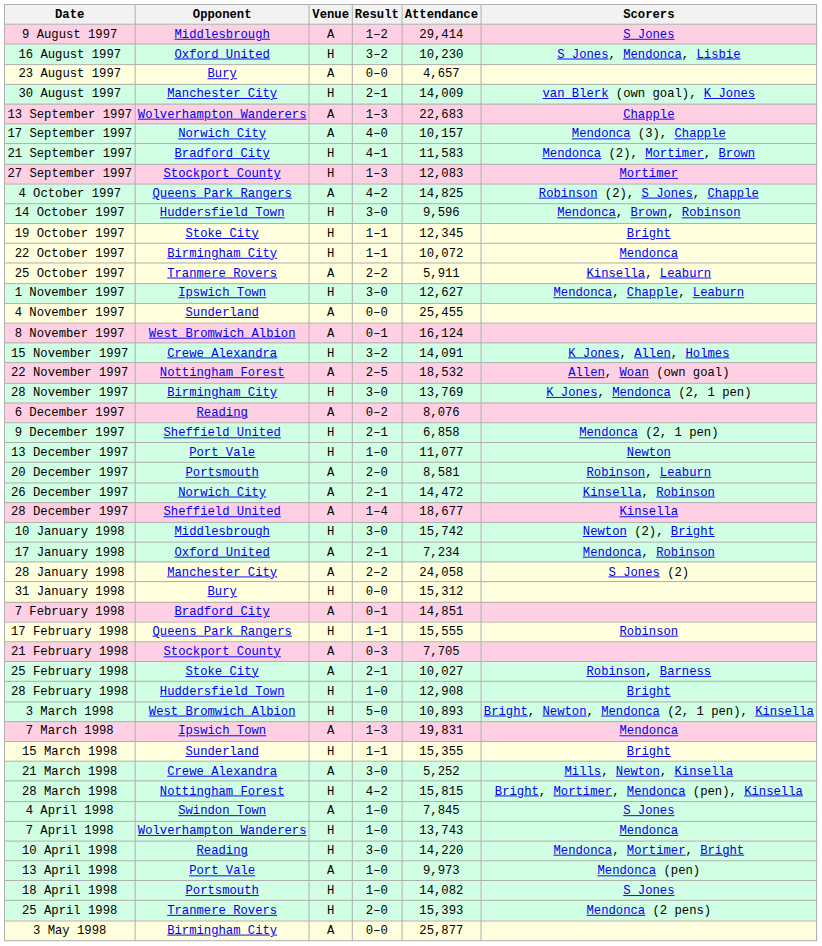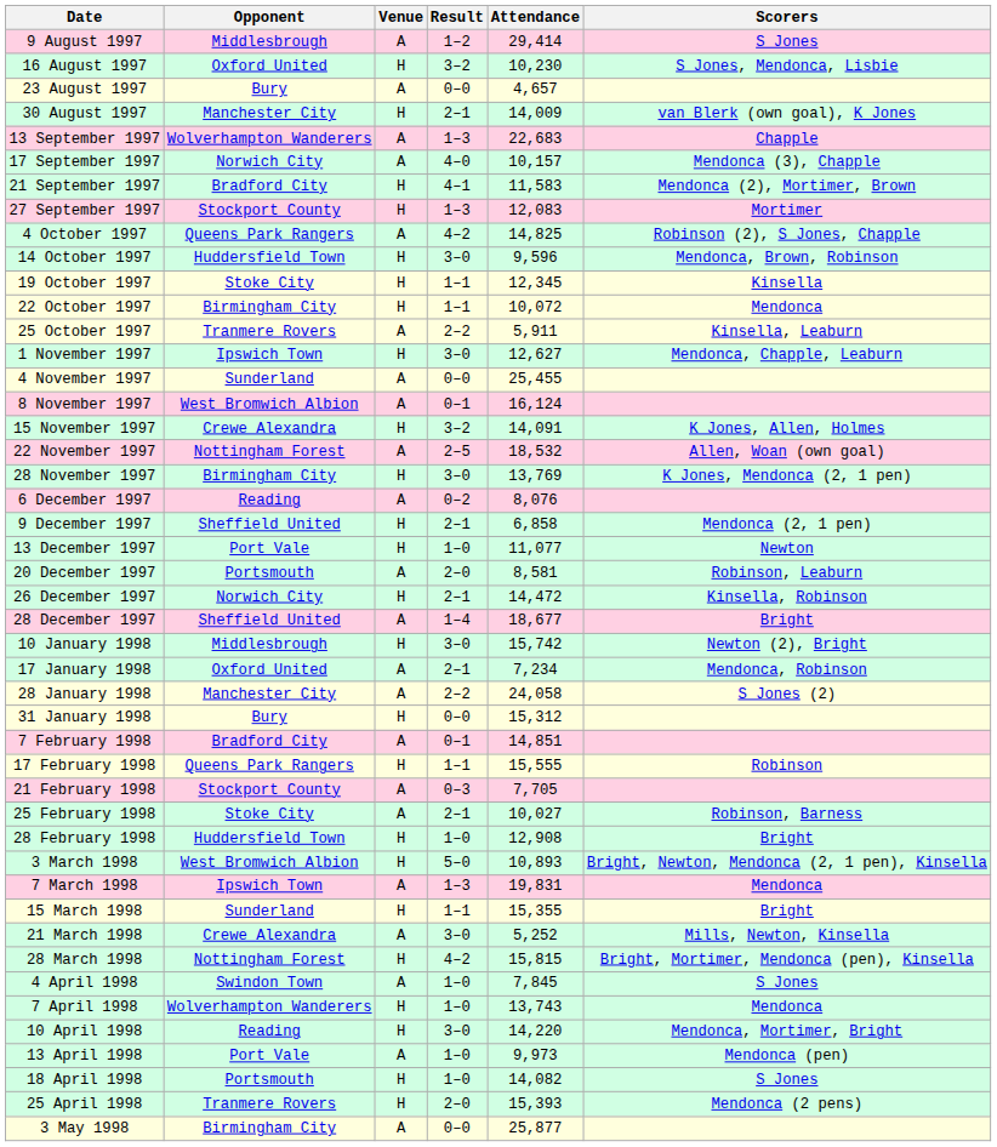 <table class="wikitable sortable" style="font-size:100%; text-align:center">
 <tr>
 <th>Date</th>
 <th>Opponent</th>
 <th>Venue</th>
 <th>Result</th>
 <th>Attendance</th>
 <th>Scorers</th>
 </tr>
 <tr style="background-color: #ffd0e3;">
 <td>9 August 1997</td>
 <td><a href='#'>Middlesbrough</a></td>
 <td>A</td>
 <td>1–2</td>
 <td>29,414</td>
 <td><a href='#'>S Jones</a></td>
 </tr>
 <tr style="background-color: #d0ffe3;">
 <td>16 August 1997</td>
 <td><a href='#'>Oxford United</a></td>
 <td>H</td>
 <td>3–2</td>
 <td>10,230</td>
 <td><a href='#'>S Jones</a>, <a href='#'>Mendonca</a>, <a href='#'>Lisbie</a></td>
 </tr>
 <tr style="background-color: #ffffdd;">
 <td>23 August 1997</td>
 <td><a href='#'>Bury</a></td>
 <td>A</td>
 <td>0–0</td>
 <td>4,657</td>
 <td></td>
 </tr>
 <tr style="background-color: #d0ffe3;">
 <td>30 August 1997</td>
 <td><a href='#'>Manchester City</a></td>
 <td>H</td>
 <td>2–1</td>
 <td>14,009</td>
 <td><a href='#'>van Blerk</a> (own goal), <a href='#'>K Jones</a></td>
 </tr>
 <tr style="background-color: #ffd0e3;">
 <td>13 September 1997</td>
 <td><a href='#'>Wolverhampton Wanderers</a></td>
 <td>A</td>
 <td>1–3</td>
 <td>22,683</td>
 <td><a href='#'>Chapple</a></td>
 </tr>
 <tr style="background-color: #d0ffe3;">
 <td>17 September 1997</td>
 <td><a href='#'>Norwich City</a></td>
 <td>A</td>
 <td>4–0</td>
 <td>10,157</td>
 <td><a href='#'>Mendonca</a> (3), <a href='#'>Chapple</a></td>
 </tr>
 <tr style="background-color: #d0ffe3;">
 <td>21 September 1997</td>
 <td><a href='#'>Bradford City</a></td>
 <td>H</td>
 <td>4–1</td>
 <td>11,583</td>
 <td><a href='#'>Mendonca</a> (2), <a href='#'>Mortimer</a>, <a href='#'>Brown</a></td>
 </tr>
 <tr style="background-color: #ffd0e3;">
 <td>27 September 1997</td>
 <td><a href='#'>Stockport County</a></td>
 <td>H</td>
 <td>1–3</td>
 <td>12,083</td>
 <td><a href='#'>Mortimer</a></td>
 </tr>
 <tr style="background-color: #d0ffe3;">
 <td>4 October 1997</td>
 <td><a href='#'>Queens Park Rangers</a></td>
 <td>A</td>
 <td>4–2</td>
 <td>14,825</td>
 <td><a href='#'>Robinson</a> (2), <a href='#'>S Jones</a>, <a href='#'>Chapple</a></td>
 </tr>
 <tr style="background-color: #d0ffe3;">
 <td>14 October 1997</td>
 <td><a href='#'>Huddersfield Town</a></td>
 <td>H</td>
 <td>3–0</td>
 <td>9,596</td>
 <td><a href='#'>Mendonca</a>, <a href='#'>Brown</a>, <a href='#'>Robinson</a></td>
 </tr>
 <tr style="background-color: #ffffdd;">
 <td>19 October 1997</td>
 <td><a href='#'>Stoke City</a></td>
 <td>H</td>
 <td>1–1</td>
 <td>12,345</td>
-<td><a href='#'>Bright</a></td>
+<td><a href='#'>Kinsella</a></td>
 </tr>
 <tr style="background-color: #ffffdd;">
 <td>22 October 1997</td>
 <td><a href='#'>Birmingham City</a></td>
 <td>H</td>
 <td>1–1</td>
 <td>10,072</td>
 <td><a href='#'>Mendonca</a></td>
 </tr>
 <tr style="background-color: #ffffdd;">
 <td>25 October 1997</td>
 <td><a href='#'>Tranmere Rovers</a></td>
 <td>A</td>
 <td>2–2</td>
 <td>5,911</td>
 <td><a href='#'>Kinsella</a>, <a href='#'>Leaburn</a></td>
 </tr>
 <tr style="background-color: #d0ffe3;">
 <td>1 November 1997</td>
 <td><a href='#'>Ipswich Town</a></td>
 <td>H</td>
 <td>3–0</td>
 <td>12,627</td>
 <td><a href='#'>Mendonca</a>, <a href='#'>Chapple</a>, <a href='#'>Leaburn</a></td>
 </tr>
 <tr style="background-color: #ffffdd;">
 <td>4 November 1997</td>
 <td><a href='#'>Sunderland</a></td>
 <td>A</td>
 <td>0–0</td>
 <td>25,455</td>
 <td></td>
 </tr>
 <tr style="background-color: #ffd0e3;">
 <td>8 November 1997</td>
 <td><a href='#'>West Bromwich Albion</a></td>
 <td>A</td>
 <td>0–1</td>
 <td>16,124</td>
 <td></td>
 </tr>
 <tr style="background-color: #d0ffe3;">
 <td>15 November 1997</td>
 <td><a href='#'>Crewe Alexandra</a></td>
 <td>H</td>
 <td>3–2</td>
 <td>14,091</td>
 <td><a href='#'>K Jones</a>, <a href='#'>Allen</a>, <a href='#'>Holmes</a></td>
 </tr>
 <tr style="background-color: #ffd0e3;">
 <td>22 November 1997</td>
 <td><a href='#'>Nottingham Forest</a></td>
 <td>A</td>
 <td>2–5</td>
 <td>18,532</td>
 <td><a href='#'>Allen</a>, <a href='#'>Woan</a> (own goal)</td>
 </tr>
 <tr style="background-color: #d0ffe3;">
 <td>28 November 1997</td>
 <td><a href='#'>Birmingham City</a></td>
 <td>H</td>
 <td>3–0</td>
 <td>13,769</td>
 <td><a href='#'>K Jones</a>, <a href='#'>Mendonca</a> (2, 1 pen)</td>
 </tr>
 <tr style="background-color: #ffd0e3;">
 <td>6 December 1997</td>
 <td><a href='#'>Reading</a></td>
 <td>A</td>
 <td>0–2</td>
 <td>8,076</td>
 <td></td>
 </tr>
 <tr style="background-color: #d0ffe3;">
 <td>9 December 1997</td>
 <td><a href='#'>Sheffield United</a></td>
 <td>H</td>
 <td>2–1</td>
 <td>6,858</td>
 <td><a href='#'>Mendonca</a> (2, 1 pen)</td>
 </tr>
 <tr style="background-color: #d0ffe3;">
 <td>13 December 1997</td>
 <td><a href='#'>Port Vale</a></td>
 <td>H</td>
 <td>1–0</td>
 <td>11,077</td>
 <td><a href='#'>Newton</a></td>
 </tr>
 <tr style="background-color: #d0ffe3;">
 <td>20 December 1997</td>
 <td><a href='#'>Portsmouth</a></td>
 <td>A</td>
 <td>2–0</td>
 <td>8,581</td>
 <td><a href='#'>Robinson</a>, <a href='#'>Leaburn</a></td>
 </tr>
 <tr style="background-color: #d0ffe3;">
 <td>26 December 1997</td>
 <td><a href='#'>Norwich City</a></td>
-<td>A</td>
+<td>H</td>
 <td>2–1</td>
 <td>14,472</td>
 <td><a href='#'>Kinsella</a>, <a href='#'>Robinson</a></td>
 </tr>
 <tr style="background-color: #ffd0e3;">
 <td>28 December 1997</td>
 <td><a href='#'>Sheffield United</a></td>
 <td>A</td>
 <td>1–4</td>
 <td>18,677</td>
-<td><a href='#'>Kinsella</a></td>
+<td><a href='#'>Bright</a></td>
 </tr>
 <tr style="background-color: #d0ffe3;">
 <td>10 January 1998</td>
 <td><a href='#'>Middlesbrough</a></td>
 <td>H</td>
 <td>3–0</td>
 <td>15,742</td>
 <td><a href='#'>Newton</a> (2), <a href='#'>Bright</a></td>
 </tr>
 <tr style="background-color: #d0ffe3;">
 <td>17 January 1998</td>
 <td><a href='#'>Oxford United</a></td>
 <td>A</td>
 <td>2–1</td>
 <td>7,234</td>
 <td><a href='#'>Mendonca</a>, <a href='#'>Robinson</a></td>
 </tr>
 <tr style="background-color: #ffffdd;">
 <td>28 January 1998</td>
 <td><a href='#'>Manchester City</a></td>
 <td>A</td>
 <td>2–2</td>
 <td>24,058</td>
 <td><a href='#'>S Jones</a> (2)</td>
 </tr>
 <tr style="background-color: #ffffdd;">
 <td>31 January 1998</td>
 <td><a href='#'>Bury</a></td>
 <td>H</td>
 <td>0–0</td>
 <td>15,312</td>
 <td></td>
 </tr>
 <tr style="background-color: #ffd0e3;">
 <td>7 February 1998</td>
 <td><a href='#'>Bradford City</a></td>
 <td>A</td>
 <td>0–1</td>
 <td>14,851</td>
 <td></td>
 </tr>
 <tr style="background-color: #ffffdd;">
 <td>17 February 1998</td>
 <td><a href='#'>Queens Park Rangers</a></td>
 <td>H</td>
 <td>1–1</td>
 <td>15,555</td>
 <td><a href='#'>Robinson</a></td>
 </tr>
 <tr style="background-color: #ffd0e3;">
 <td>21 February 1998</td>
 <td><a href='#'>Stockport County</a></td>
 <td>A</td>
 <td>0–3</td>
 <td>7,705</td>
 <td></td>
 </tr>
 <tr style="background-color: #d0ffe3;">
 <td>25 February 1998</td>
 <td><a href='#'>Stoke City</a></td>
 <td>A</td>
 <td>2–1</td>
 <td>10,027</td>
 <td><a href='#'>Robinson</a>, <a href='#'>Barness</a></td>
 </tr>
 <tr style="background-color: #d0ffe3;">
 <td>28 February 1998</td>
 <td><a href='#'>Huddersfield Town</a></td>
 <td>H</td>
 <td>1–0</td>
 <td>12,908</td>
 <td><a href='#'>Bright</a></td>
 </tr>
 <tr style="background-color: #d0ffe3;">
 <td>3 March 1998</td>
 <td><a href='#'>West Bromwich Albion</a></td>
 <td>H</td>
 <td>5–0</td>
 <td>10,893</td>
 <td><a href='#'>Bright</a>, <a href='#'>Newton</a>, <a href='#'>Mendonca</a> (2, 1 pen), <a href='#'>Kinsella</a></td>
 </tr>
 <tr style="background-color: #ffd0e3;">
 <td>7 March 1998</td>
 <td><a href='#'>Ipswich Town</a></td>
 <td>A</td>
 <td>1–3</td>
 <td>19,831</td>
 <td><a href='#'>Mendonca</a></td>
 </tr>
 <tr style="background-color: #ffffdd;">
 <td>15 March 1998</td>
 <td><a href='#'>Sunderland</a></td>
 <td>H</td>
 <td>1–1</td>
 <td>15,355</td>
 <td><a href='#'>Bright</a></td>
 </tr>
 <tr style="background-color: #d0ffe3;">
 <td>21 March 1998</td>
 <td><a href='#'>Crewe Alexandra</a></td>
 <td>A</td>
 <td>3–0</td>
 <td>5,252</td>
 <td><a href='#'>Mills</a>, <a href='#'>Newton</a>, <a href='#'>Kinsella</a></td>
 </tr>
 <tr style="background-color: #d0ffe3;">
 <td>28 March 1998</td>
 <td><a href='#'>Nottingham Forest</a></td>
 <td>H</td>
 <td>4–2</td>
 <td>15,815</td>
 <td><a href='#'>Bright</a>, <a href='#'>Mortimer</a>, <a href='#'>Mendonca</a> (pen), <a href='#'>Kinsella</a></td>
 </tr>
 <tr style="background-color: #d0ffe3;">
 <td>4 April 1998</td>
 <td><a href='#'>Swindon Town</a></td>
 <td>A</td>
 <td>1–0</td>
 <td>7,845</td>
 <td><a href='#'>S Jones</a></td>
 </tr>
 <tr style="background-color: #d0ffe3;">
 <td>7 April 1998</td>
 <td><a href='#'>Wolverhampton Wanderers</a></td>
 <td>H</td>
 <td>1–0</td>
 <td>13,743</td>
 <td><a href='#'>Mendonca</a></td>
 </tr>
 <tr style="background-color: #d0ffe3;">
 <td>10 April 1998</td>
 <td><a href='#'>Reading</a></td>
 <td>H</td>
 <td>3–0</td>
 <td>14,220</td>
 <td><a href='#'>Mendonca</a>, <a href='#'>Mortimer</a>, <a href='#'>Bright</a></td>
 </tr>
 <tr style="background-color: #d0ffe3;">
 <td>13 April 1998</td>
 <td><a href='#'>Port Vale</a></td>
 <td>A</td>
 <td>1–0</td>
 <td>9,973</td>
 <td><a href='#'>Mendonca</a> (pen)</td>
 </tr>
 <tr style="background-color: #d0ffe3;">
 <td>18 April 1998</td>
 <td><a href='#'>Portsmouth</a></td>
 <td>H</td>
 <td>1–0</td>
 <td>14,082</td>
 <td><a href='#'>S Jones</a></td>
 </tr>
 <tr style="background-color: #d0ffe3;">
 <td>25 April 1998</td>
 <td><a href='#'>Tranmere Rovers</a></td>
 <td>H</td>
 <td>2–0</td>
 <td>15,393</td>
 <td><a href='#'>Mendonca</a> (2 pens)</td>
 </tr>
 <tr style="background-color: #ffffdd;">
 <td>3 May 1998</td>
 <td><a href='#'>Birmingham City</a></td>
 <td>A</td>
 <td>0–0</td>
 <td>25,877</td>
 <td></td>
 </tr>
 </table>
